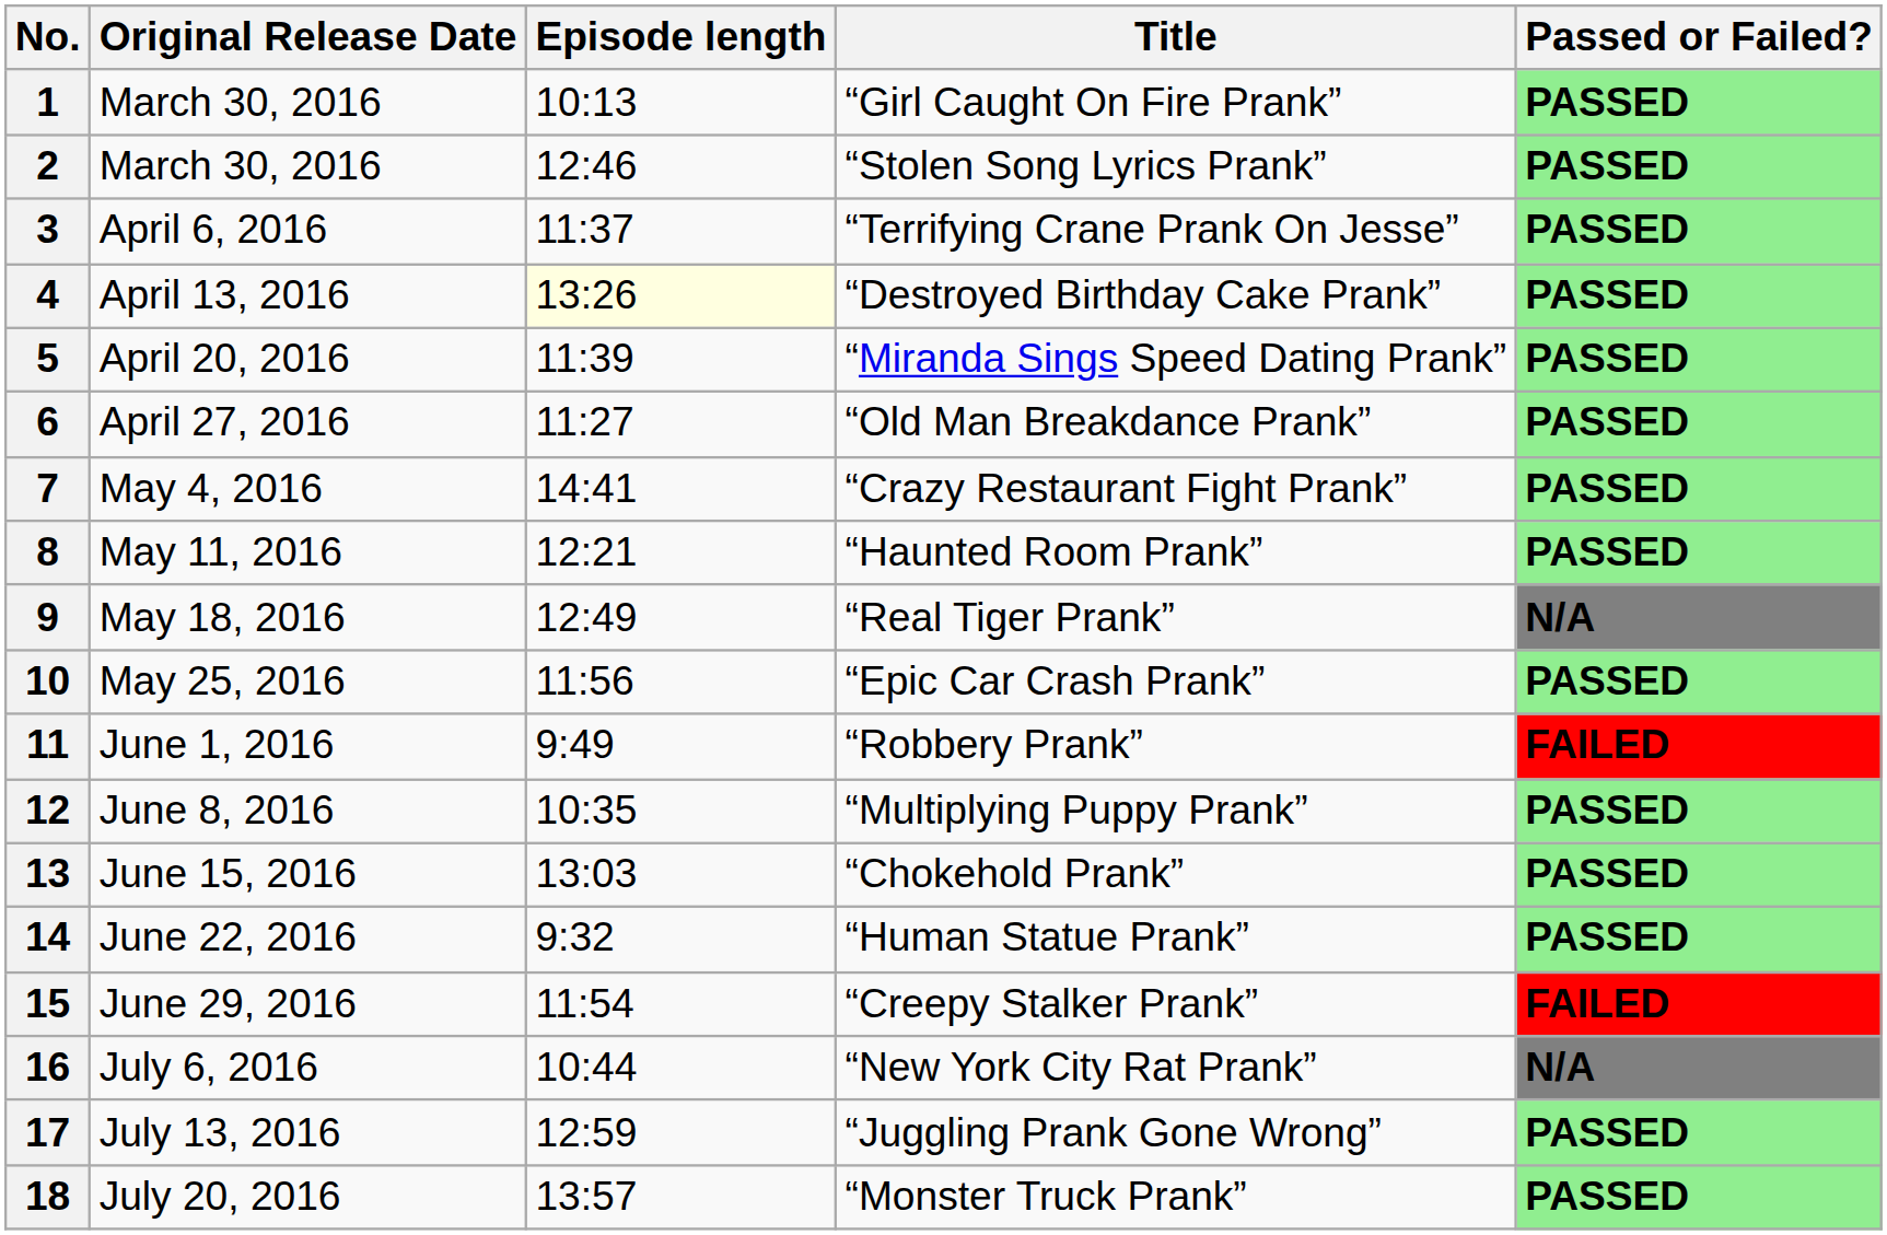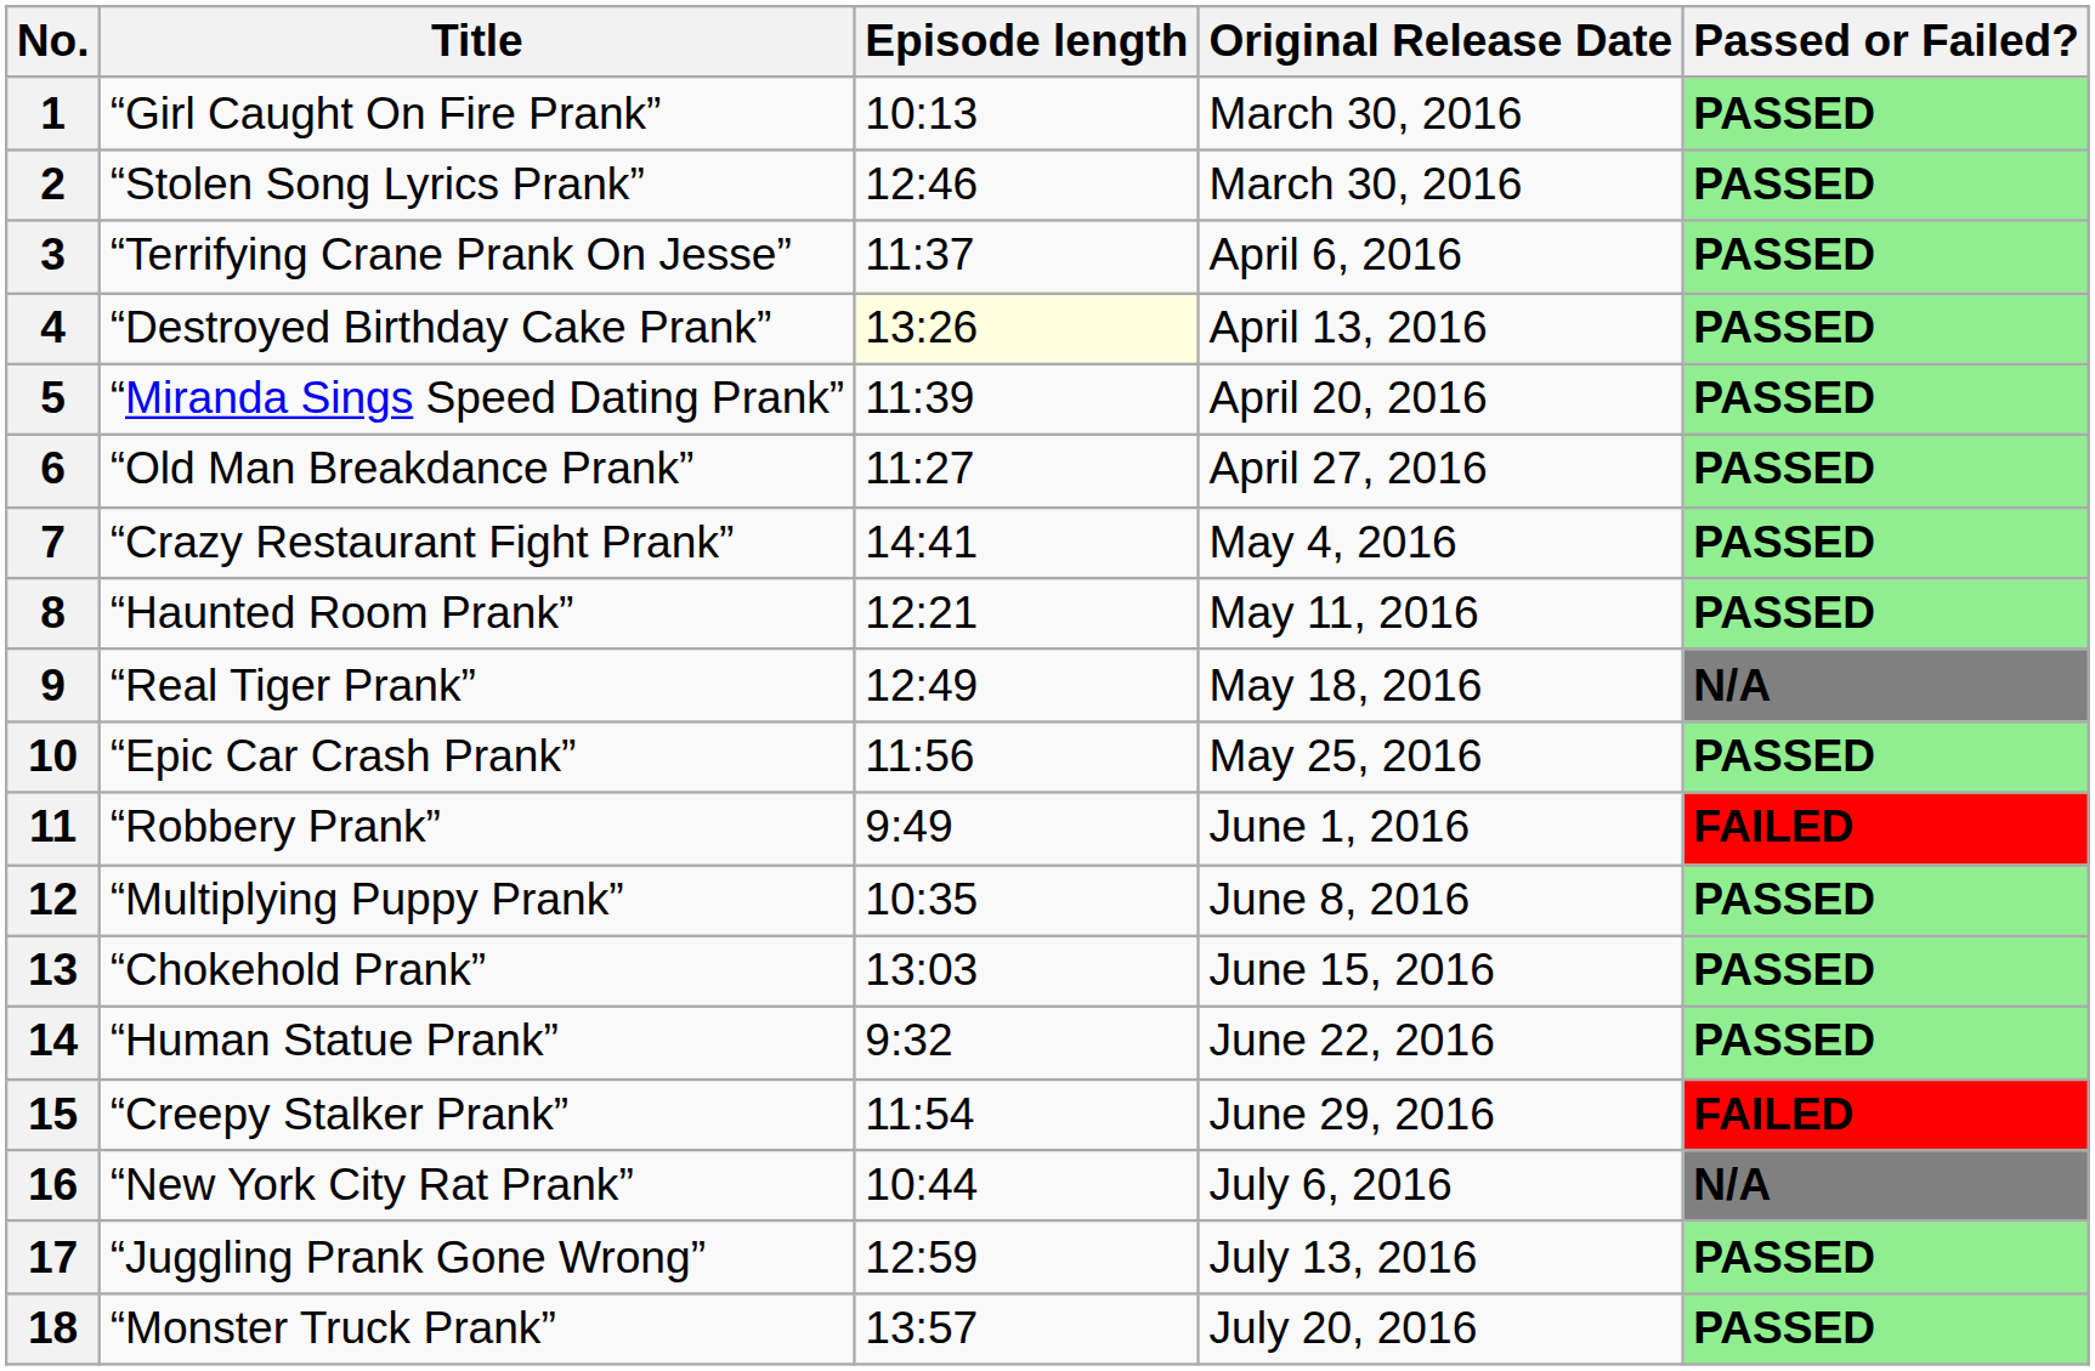 <table class="wikitable">
 <tr>
 <th>No.</th>
+<th>Title</th>
+<th>Episode length</th>
 <th>Original Release Date</th>
-<th>Episode length</th>
-<th>Title</th>
 <th>Passed or Failed?</th>
 </tr>
 <tr>
 <th>1</th>
+<td>“Girl Caught On Fire Prank”</td>
+<td>10:13</td>
 <td>March 30, 2016</td>
-<td>10:13</td>
-<td>“Girl Caught On Fire Prank”</td>
 <td style="background: lightgreen;"><strong>PASSED</strong></td>
 </tr>
 <tr>
 <th>2</th>
+<td>“Stolen Song Lyrics Prank”</td>
+<td>12:46</td>
 <td>March 30, 2016</td>
-<td>12:46</td>
-<td>“Stolen Song Lyrics Prank”</td>
 <td style="background: lightgreen;"><strong>PASSED</strong></td>
 </tr>
 <tr>
 <th>3</th>
+<td>“Terrifying Crane Prank On Jesse”</td>
+<td>11:37</td>
 <td>April 6, 2016</td>
-<td>11:37</td>
-<td>“Terrifying Crane Prank On Jesse”</td>
 <td style="background: lightgreen;"><strong>PASSED</strong></td>
 </tr>
 <tr>
 <th>4</th>
+<td>“Destroyed Birthday Cake Prank”</td>
+<td style="background: lightyellow;">13:26</td>
 <td>April 13, 2016</td>
-<td style="background: lightyellow;">13:26</td>
-<td>“Destroyed Birthday Cake Prank”</td>
 <td style="background: lightgreen;"><strong>PASSED</strong></td>
 </tr>
 <tr>
 <th>5</th>
+<td>“<a href='#'>Miranda Sings</a> Speed Dating Prank”</td>
+<td>11:39</td>
 <td>April 20, 2016</td>
-<td>11:39</td>
-<td>“<a href='#'>Miranda Sings</a> Speed Dating Prank”</td>
 <td style="background: lightgreen;"><strong>PASSED</strong></td>
 </tr>
 <tr>
 <th>6</th>
+<td>“Old Man Breakdance Prank”</td>
+<td>11:27</td>
 <td>April 27, 2016</td>
-<td>11:27</td>
-<td>“Old Man Breakdance Prank”</td>
 <td style="background: lightgreen;"><strong>PASSED</strong></td>
 </tr>
 <tr>
 <th>7</th>
+<td>“Crazy Restaurant Fight Prank”</td>
+<td>14:41</td>
 <td>May 4, 2016</td>
-<td>14:41</td>
-<td>“Crazy Restaurant Fight Prank”</td>
 <td style="background: lightgreen;"><strong>PASSED</strong></td>
 </tr>
 <tr>
 <th>8</th>
+<td>“Haunted Room Prank”</td>
+<td>12:21</td>
 <td>May 11, 2016</td>
-<td>12:21</td>
-<td>“Haunted Room Prank”</td>
 <td style="background: lightgreen;"><strong>PASSED</strong></td>
 </tr>
 <tr>
 <th>9</th>
+<td>“Real Tiger Prank”</td>
+<td>12:49</td>
 <td>May 18, 2016</td>
-<td>12:49</td>
-<td>“Real Tiger Prank”</td>
 <td style="background: gray;"><strong>N/A</strong></td>
 </tr>
 <tr>
 <th>10</th>
+<td>“Epic Car Crash Prank”</td>
+<td>11:56</td>
 <td>May 25, 2016</td>
-<td>11:56</td>
-<td>“Epic Car Crash Prank”</td>
 <td style="background: lightgreen;"><strong>PASSED</strong></td>
 </tr>
 <tr>
 <th>11</th>
+<td>“Robbery Prank”</td>
+<td>9:49</td>
 <td>June 1, 2016</td>
-<td>9:49</td>
-<td>“Robbery Prank”</td>
 <td style="background: red;"><strong>FAILED</strong></td>
 </tr>
 <tr>
 <th>12</th>
+<td>“Multiplying Puppy Prank”</td>
+<td>10:35</td>
 <td>June 8, 2016</td>
-<td>10:35</td>
-<td>“Multiplying Puppy Prank”</td>
 <td style="background: lightgreen;"><strong>PASSED</strong></td>
 </tr>
 <tr>
 <th>13</th>
+<td>“Chokehold Prank”</td>
+<td>13:03</td>
 <td>June 15, 2016</td>
-<td>13:03</td>
-<td>“Chokehold Prank”</td>
 <td style="background: lightgreen;"><strong>PASSED</strong></td>
 </tr>
 <tr>
 <th>14</th>
+<td>“Human Statue Prank”</td>
+<td>9:32</td>
 <td>June 22, 2016</td>
-<td>9:32</td>
-<td>“Human Statue Prank”</td>
 <td style="background: lightgreen;"><strong>PASSED</strong></td>
 </tr>
 <tr>
 <th>15</th>
+<td>“Creepy Stalker Prank”</td>
+<td>11:54</td>
 <td>June 29, 2016</td>
-<td>11:54</td>
-<td>“Creepy Stalker Prank”</td>
 <td style="background: red;"><strong>FAILED</strong></td>
 </tr>
 <tr>
 <th>16</th>
+<td>“New York City Rat Prank”</td>
+<td>10:44</td>
 <td>July 6, 2016</td>
-<td>10:44</td>
-<td>“New York City Rat Prank”</td>
 <td style="background: gray;"><strong>N/A</strong></td>
 </tr>
 <tr>
 <th>17</th>
+<td>“Juggling Prank Gone Wrong”</td>
+<td>12:59</td>
 <td>July 13, 2016</td>
-<td>12:59</td>
-<td>“Juggling Prank Gone Wrong”</td>
 <td style="background: lightgreen;"><strong>PASSED</strong></td>
 </tr>
 <tr>
 <th>18</th>
+<td>“Monster Truck Prank”</td>
+<td>13:57</td>
 <td>July 20, 2016</td>
-<td>13:57</td>
-<td>“Monster Truck Prank”</td>
 <td style="background: lightgreen;"><strong>PASSED</strong></td>
 </tr>
 </table>
